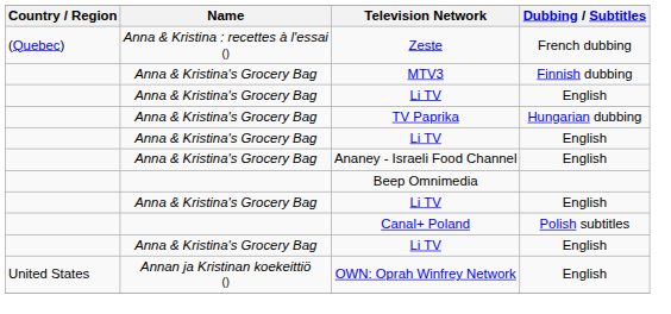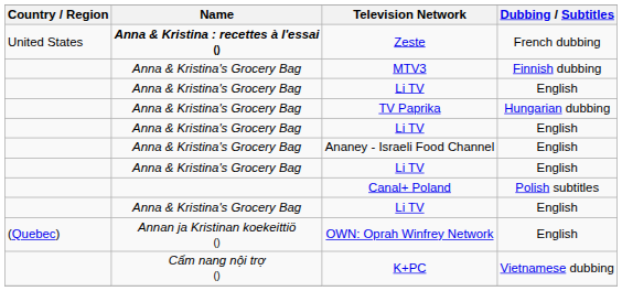 <table class="wikitable" style="text-align:center;">
 <tr>
 </tr>
 <tr>
 <th>Country / Region</th>
 <th>Name</th>
 <th>Television Network</th>
 <th><a href='#'>Dubbing</a> / <a href='#'>Subtitles</a></th>
 </tr>
 <tr>
-<td align="left"> (<a href='#'>Quebec</a>)</td>
-<td><em>Anna & Kristina : recettes à l'essai</em><br> <small>()</small></td>
+<td align="left">United States</td>
+<td><strong><em>Anna & Kristina : recettes à l'essai</em><br> <small>()</small></strong></td>
 <td><a href='#'>Zeste</a></td>
 <td>French dubbing</td>
 </tr>
 <tr>
 <td align="left"></td>
 <td><em>Anna & Kristina's Grocery Bag</em></td>
 <td><a href='#'>MTV3</a></td>
 <td><a href='#'>Finnish</a> dubbing</td>
 </tr>
 <tr>
 <td align="left"></td>
 <td><em>Anna & Kristina's Grocery Bag</em></td>
 <td><a href='#'>Li TV</a></td>
 <td>English</td>
 </tr>
 <tr>
 <td align="left"></td>
 <td><em>Anna & Kristina's Grocery Bag</em></td>
 <td><a href='#'>TV Paprika</a></td>
 <td><a href='#'>Hungarian</a> dubbing</td>
 </tr>
 <tr>
 <td align="left"></td>
 <td><em>Anna & Kristina's Grocery Bag</em></td>
 <td><a href='#'>Li TV</a></td>
 <td>English</td>
 </tr>
 <tr>
 <td align="left"></td>
 <td><em>Anna & Kristina's Grocery Bag</em></td>
 <td>Ananey - Israeli Food Channel</td>
 <td>English</td>
 </tr>
 <tr>
 <td align="left"></td>
-<td></td>
-<td>Beep Omnimedia</td>
-<td></td>
-</tr>
-<tr>
-<td align="left"></td>
 <td><em>Anna & Kristina's Grocery Bag</em></td>
 <td><a href='#'>Li TV</a></td>
 <td>English</td>
 </tr>
 <tr>
 <td align="left"></td>
 <td></td>
 <td><a href='#'>Canal+ Poland</a></td>
 <td><a href='#'>Polish</a> subtitles</td>
 </tr>
 <tr>
 <td align="left"></td>
 <td><em>Anna & Kristina's Grocery Bag</em></td>
 <td><a href='#'>Li TV</a></td>
 <td>English</td>
 </tr>
 <tr>
-<td align="left">United States</td>
+<td align="left"> (<a href='#'>Quebec</a>)</td>
 <td><em>Annan ja Kristinan koekeittiö</em><br> <small>()</small></td>
 <td><a href='#'>OWN: Oprah Winfrey Network</a></td>
 <td>English</td>
 </tr>
 <tr>
+<td align="left"></td>
+<td><em>Cẩm nang nội trợ</em><br> <small>()</small></td>
+<td><a href='#'>K+PC</a></td>
+<td><a href='#'>Vietnamese</a> dubbing</td>
+</tr>
+<tr>
 </tr>
 </table>
